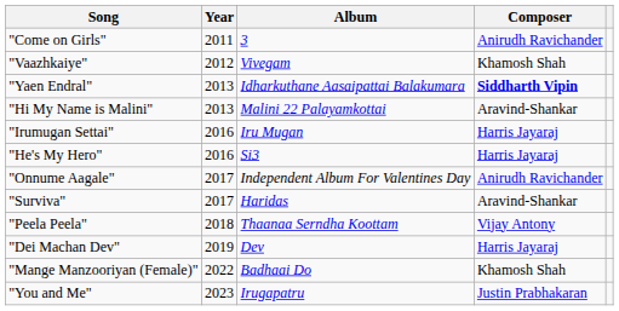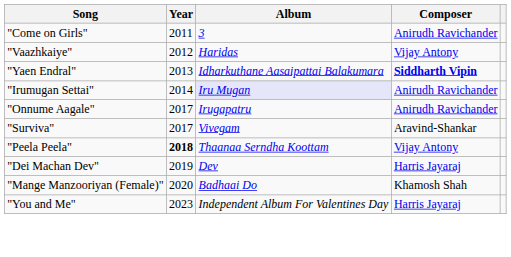 <table class="wikitable sortable">
 <tr>
 <th>Song</th>
 <th>Year</th>
 <th>Album</th>
 <th>Composer</th>
 <th scope="col" class="unsortable"></th>
 </tr>
 <tr>
 <td>"Come on Girls"</td>
 <td>2011</td>
 <td><em><a href='#'>3</a></em></td>
 <td><a href='#'>Anirudh Ravichander</a></td>
 <td style="text-align:center;"></td>
 </tr>
 <tr>
 <td>"Vaazhkaiye"</td>
 <td>2012</td>
-<td><em><a href='#'>Vivegam</a></em></td>
-<td>Khamosh Shah</td>
+<td><em><a href='#'>Haridas</a></em></td>
+<td><a href='#'>Vijay Antony</a></td>
 <td style="text-align:center;"></td>
 </tr>
 <tr>
 <td>"Yaen Endral"</td>
 <td>2013</td>
 <td><em><a href='#'>Idharkuthane Aasaipattai Balakumara</a></em></td>
 <td><strong><a href='#'>Siddharth Vipin</a></strong></td>
 <td style="text-align:center;"></td>
 </tr>
 <tr>
-<td>"Hi My Name is Malini"</td>
-<td>2013</td>
-<td><em><a href='#'>Malini 22 Palayamkottai</a></em></td>
-<td>Aravind-Shankar</td>
-<td style="text-align:center;"></td>
-</tr>
-<tr>
 <td>"Irumugan Settai"</td>
-<td>2016</td>
-<td><em><a href='#'>Iru Mugan</a></em></td>
-<td><a href='#'>Harris Jayaraj</a></td>
-<td style="text-align:center;"></td>
-</tr>
-<tr>
-<td>"He's My Hero"</td>
-<td>2016</td>
-<td><em><a href='#'>Si3</a></em></td>
-<td><a href='#'>Harris Jayaraj</a></td>
+<td>2014</td>
+<td style="background: lavender;"><em><a href='#'>Iru Mugan</a></em></td>
+<td><a href='#'>Anirudh Ravichander</a></td>
 <td style="text-align:center;"></td>
 </tr>
 <tr>
 <td>"Onnume Aagale"</td>
 <td>2017</td>
-<td><em>Independent Album For Valentines Day</em></td>
+<td><em><a href='#'>Irugapatru</a></em></td>
 <td><a href='#'>Anirudh Ravichander</a></td>
 <td style="text-align:center;"></td>
 </tr>
 <tr>
 <td>"Surviva"</td>
 <td>2017</td>
-<td><em><a href='#'>Haridas</a></em></td>
+<td><em><a href='#'>Vivegam</a></em></td>
 <td>Aravind-Shankar</td>
 <td style="text-align:center;"></td>
 </tr>
 <tr>
 <td>"Peela Peela"</td>
-<td>2018</td>
+<td><strong>2018</strong></td>
 <td><em><a href='#'>Thaanaa Serndha Koottam</a></em></td>
 <td><a href='#'>Vijay Antony</a></td>
 <td style="text-align:center;"></td>
 </tr>
 <tr>
 <td>"Dei Machan Dev"</td>
 <td>2019</td>
 <td><em><a href='#'>Dev</a></em></td>
 <td><a href='#'>Harris Jayaraj</a></td>
 <td style="text-align:center;"></td>
 </tr>
 <tr>
 <td>"Mange Manzooriyan (Female)"</td>
-<td>2022</td>
+<td>2020</td>
 <td><em><a href='#'>Badhaai Do</a></em></td>
 <td>Khamosh Shah</td>
 <td></td>
 </tr>
 <tr>
 <td>"You and Me"</td>
 <td>2023</td>
-<td><em><a href='#'>Irugapatru</a></em></td>
-<td><a href='#'>Justin Prabhakaran</a></td>
+<td><em>Independent Album For Valentines Day</em></td>
+<td><a href='#'>Harris Jayaraj</a></td>
 <td></td>
 </tr>
 </table>
